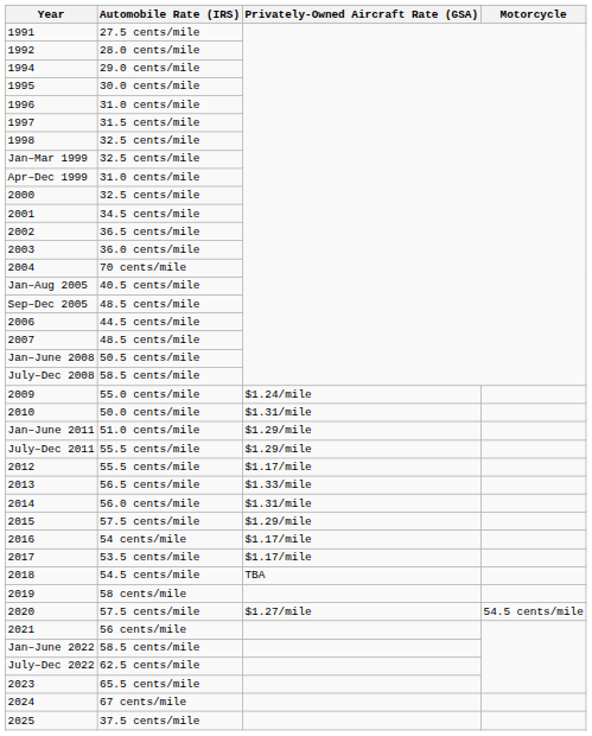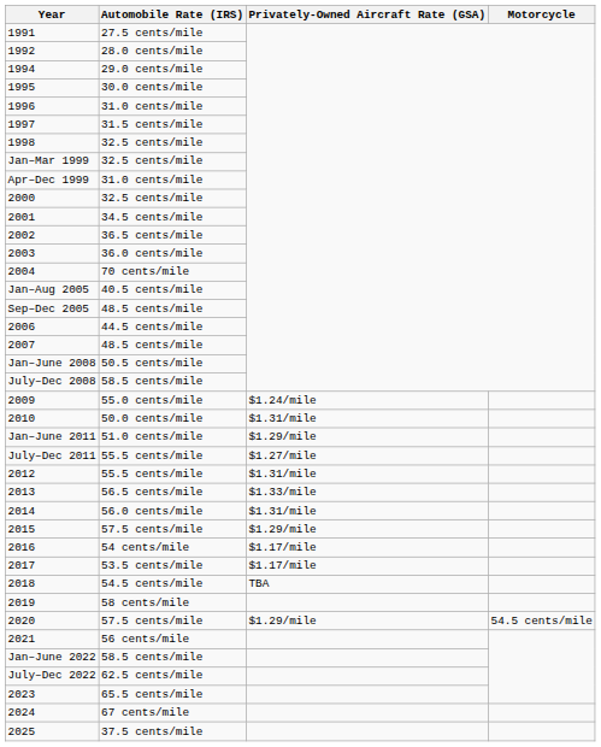 <table class="wikitable">
 <tr>
 <th>Year</th>
 <th>Automobile Rate (IRS)</th>
 <th>Privately-Owned Aircraft Rate (GSA)</th>
 <th>Motorcycle</th>
 </tr>
 <tr>
 <td>1991</td>
 <td>27.5 cents/mile</td>
 </tr>
 <tr>
 <td>1992</td>
 <td>28.0 cents/mile</td>
 </tr>
 <tr>
 <td>1994</td>
 <td>29.0 cents/mile</td>
 </tr>
 <tr>
 <td>1995</td>
 <td>30.0 cents/mile</td>
 </tr>
 <tr>
 <td>1996</td>
 <td>31.0 cents/mile</td>
 </tr>
 <tr>
 <td>1997</td>
 <td>31.5 cents/mile</td>
 </tr>
 <tr>
 <td>1998</td>
 <td>32.5 cents/mile</td>
 </tr>
 <tr>
 <td>Jan–Mar 1999</td>
 <td>32.5 cents/mile</td>
 </tr>
 <tr>
 <td>Apr–Dec 1999</td>
 <td>31.0 cents/mile</td>
 </tr>
 <tr>
 <td>2000</td>
 <td>32.5 cents/mile</td>
 </tr>
 <tr>
 <td>2001</td>
 <td>34.5 cents/mile</td>
 </tr>
 <tr>
 <td>2002</td>
 <td>36.5 cents/mile</td>
 </tr>
 <tr>
 <td>2003</td>
 <td>36.0 cents/mile</td>
 </tr>
 <tr>
 <td>2004</td>
 <td>70 cents/mile</td>
 </tr>
 <tr>
 <td>Jan–Aug 2005</td>
 <td>40.5 cents/mile</td>
 </tr>
 <tr>
 <td>Sep–Dec 2005</td>
 <td>48.5 cents/mile</td>
 </tr>
 <tr>
 <td>2006</td>
 <td>44.5 cents/mile</td>
 </tr>
 <tr>
 <td>2007</td>
 <td>48.5 cents/mile</td>
 </tr>
 <tr>
 <td>Jan–June 2008</td>
 <td>50.5 cents/mile</td>
 </tr>
 <tr>
 <td>July–Dec 2008</td>
 <td>58.5 cents/mile</td>
 </tr>
 <tr>
 <td>2009</td>
 <td>55.0 cents/mile</td>
 <td>$1.24/mile</td>
 <td></td>
 </tr>
 <tr>
 <td>2010</td>
 <td>50.0 cents/mile</td>
 <td>$1.31/mile</td>
 <td></td>
 </tr>
 <tr>
 <td>Jan–June 2011</td>
 <td>51.0 cents/mile</td>
 <td>$1.29/mile</td>
 <td></td>
 </tr>
 <tr>
 <td>July–Dec 2011</td>
 <td>55.5 cents/mile</td>
-<td>$1.29/mile</td>
+<td>$1.27/mile</td>
 <td></td>
 </tr>
 <tr>
 <td>2012</td>
 <td>55.5 cents/mile</td>
-<td>$1.17/mile</td>
+<td>$1.31/mile</td>
 <td></td>
 </tr>
 <tr>
 <td>2013</td>
 <td>56.5 cents/mile</td>
 <td>$1.33/mile</td>
 <td></td>
 </tr>
 <tr>
 <td>2014</td>
 <td>56.0 cents/mile</td>
 <td>$1.31/mile</td>
 <td></td>
 </tr>
 <tr>
 <td>2015</td>
 <td>57.5 cents/mile</td>
 <td>$1.29/mile</td>
 <td></td>
 </tr>
 <tr>
 <td>2016</td>
 <td>54 cents/mile</td>
 <td>$1.17/mile</td>
 <td></td>
 </tr>
 <tr>
 <td>2017</td>
 <td>53.5 cents/mile</td>
 <td>$1.17/mile</td>
 <td></td>
 </tr>
 <tr>
 <td>2018</td>
 <td>54.5 cents/mile</td>
 <td>TBA</td>
 <td></td>
 </tr>
 <tr>
 <td>2019</td>
 <td>58 cents/mile</td>
 <td></td>
 <td></td>
 </tr>
 <tr>
 <td>2020</td>
 <td>57.5 cents/mile</td>
-<td>$1.27/mile</td>
+<td>$1.29/mile</td>
 <td>54.5 cents/mile</td>
 </tr>
 <tr>
 <td>2021</td>
 <td>56 cents/mile</td>
 <td></td>
 </tr>
 <tr>
 <td>Jan–June 2022</td>
 <td>58.5 cents/mile</td>
 <td></td>
 </tr>
 <tr>
 <td>July–Dec 2022</td>
 <td>62.5 cents/mile</td>
 <td></td>
 </tr>
 <tr>
 <td>2023</td>
 <td>65.5 cents/mile</td>
 <td></td>
 </tr>
 <tr>
 <td>2024</td>
 <td>67 cents/mile</td>
 <td></td>
 <td></td>
 </tr>
 <tr>
 <td>2025</td>
 <td>37.5 cents/mile</td>
 <td></td>
 </tr>
 </table>
